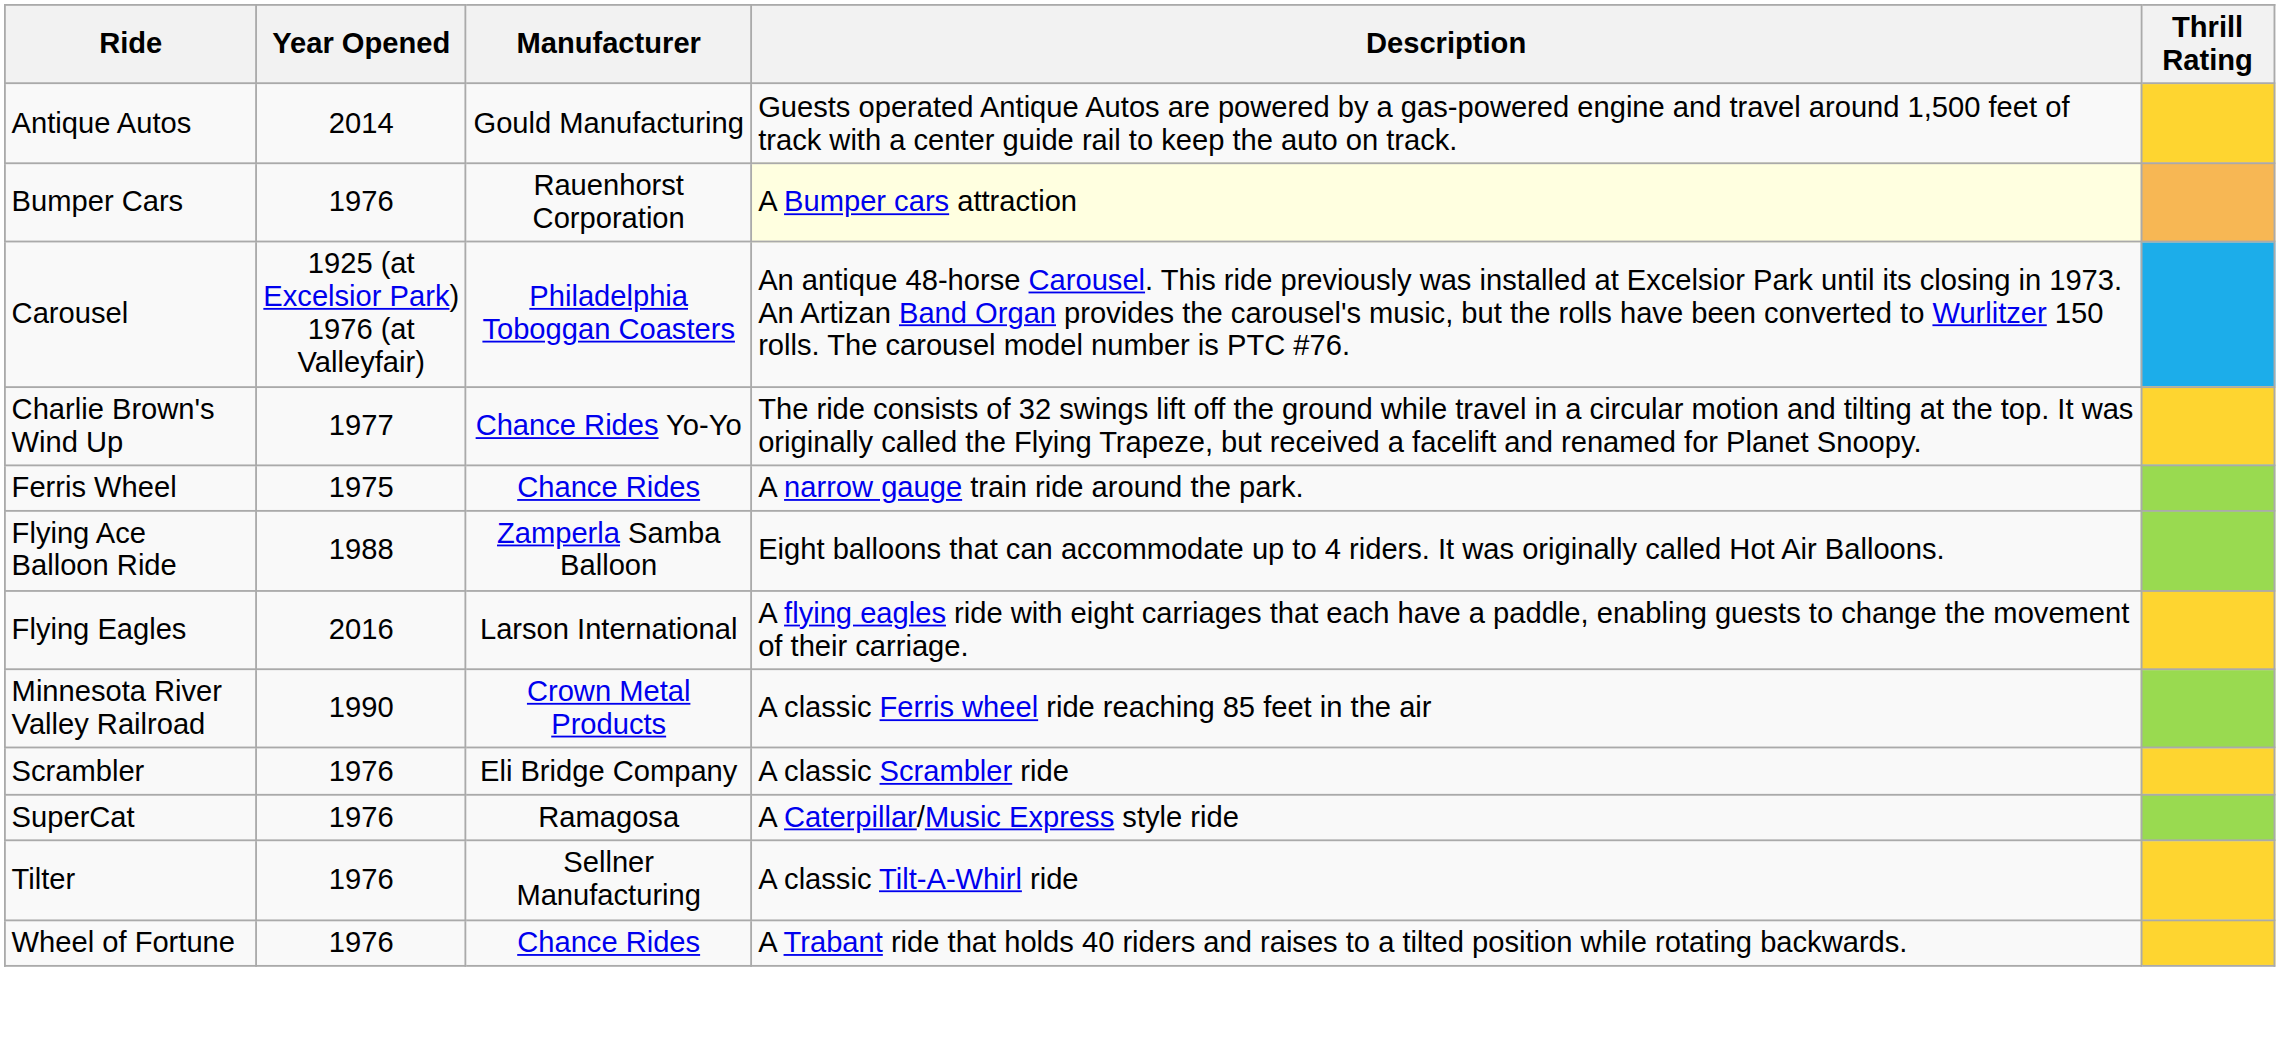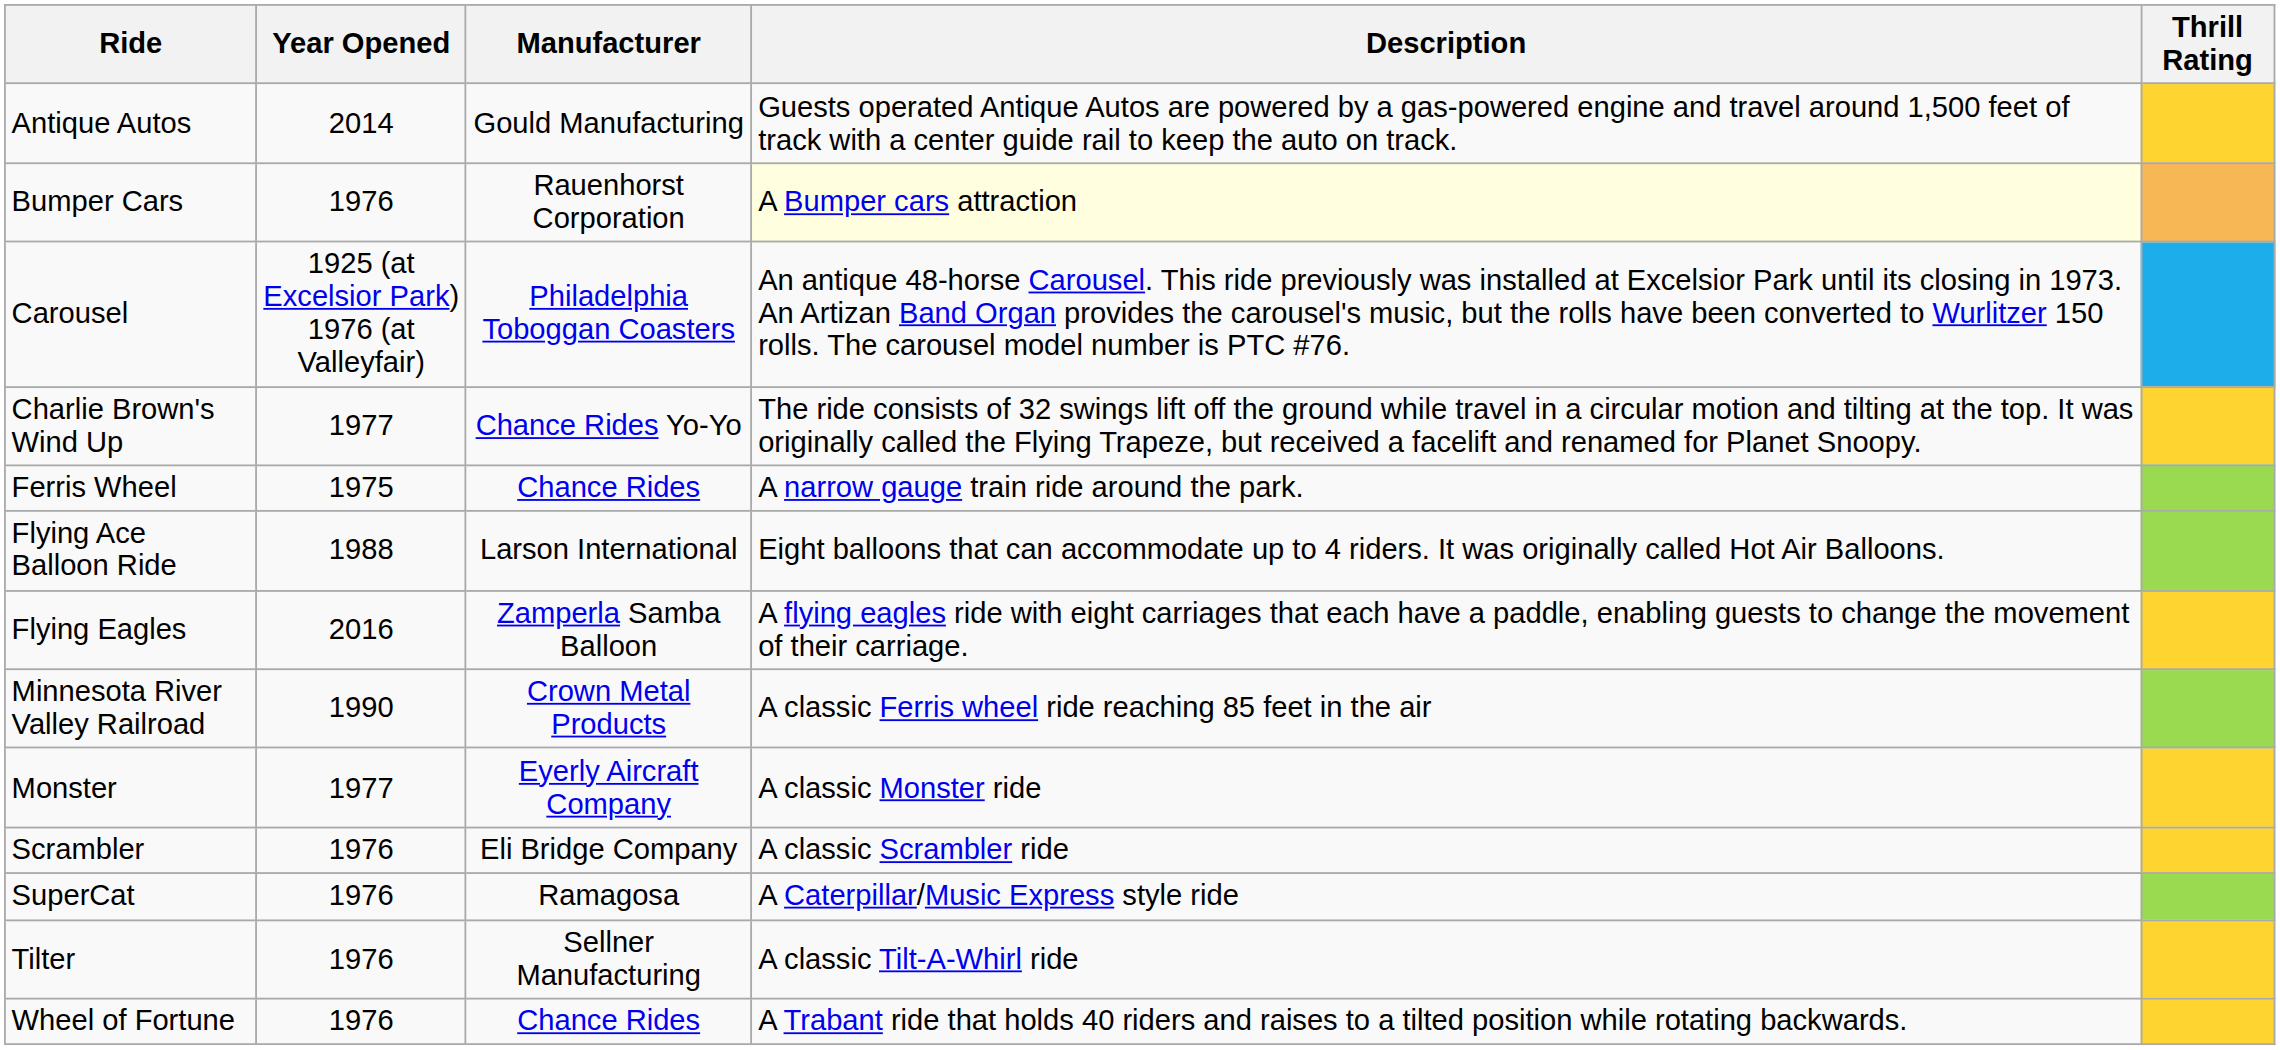 <table class="wikitable sortable">
 <tr>
 <th>Ride</th>
 <th>Year Opened</th>
 <th>Manufacturer</th>
 <th>Description</th>
 <th>Thrill Rating</th>
 </tr>
 <tr>
 <td>Antique Autos</td>
 <td style="text-align:center">2014</td>
 <td style="text-align:center">Gould Manufacturing</td>
 <td>Guests operated Antique Autos are powered by a gas-powered engine and travel around 1,500 feet of track with a center guide rail to keep the auto on track.</td>
 <td align="center" bgcolor="#FED530"><strong></strong></td>
 </tr>
 <tr>
 <td>Bumper Cars</td>
 <td style="text-align:center">1976</td>
 <td style="text-align:center">Rauenhorst Corporation</td>
 <td style="background: lightyellow;">A <a href='#'>Bumper cars</a> attraction</td>
 <td align="center" bgcolor="F7B754"><strong></strong></td>
 </tr>
 <tr>
 <td>Carousel</td>
 <td style="text-align:center">1925 (at <a href='#'>Excelsior Park</a>)<br>1976 (at Valleyfair)</td>
 <td style="text-align:center"><a href='#'>Philadelphia Toboggan Coasters</a></td>
 <td>An antique 48-horse <a href='#'>Carousel</a>.  This ride previously was installed at Excelsior Park until its closing in 1973.  An Artizan <a href='#'>Band Organ</a> provides the carousel's music, but the rolls have been converted to <a href='#'>Wurlitzer</a> 150 rolls.  The carousel model number is PTC #76.</td>
 <td align="center" bgcolor="#1CADEA"><strong></strong></td>
 </tr>
 <tr>
 <td>Charlie Brown's Wind Up</td>
 <td style="text-align:center">1977</td>
 <td style="text-align:center"><a href='#'>Chance Rides</a> Yo-Yo</td>
 <td>The ride consists of 32 swings lift off the ground while travel in a circular motion and tilting at the top. It was originally called the Flying Trapeze, but received a facelift and renamed for Planet Snoopy.</td>
 <td align="center" bgcolor="#FED530"><strong></strong></td>
 </tr>
 <tr>
 <td>Ferris Wheel</td>
 <td style="text-align:center">1975</td>
 <td style="text-align:center"><a href='#'>Chance Rides</a></td>
 <td>A  <a href='#'>narrow gauge</a> train ride around the park.</td>
 <td align="center" bgcolor="#99DA50"><strong></strong></td>
 </tr>
 <tr>
 <td>Flying Ace Balloon Ride</td>
 <td style="text-align:center">1988</td>
-<td style="text-align:center"><a href='#'>Zamperla</a> Samba Balloon</td>
+<td style="text-align:center">Larson International</td>
 <td>Eight balloons that can accommodate up to 4 riders. It was originally called Hot Air Balloons.</td>
 <td align="center" bgcolor="#99DA50"><strong></strong></td>
 </tr>
 <tr>
 <td>Flying Eagles</td>
 <td style="text-align:center">2016</td>
-<td style="text-align:center">Larson International</td>
+<td style="text-align:center"><a href='#'>Zamperla</a> Samba Balloon</td>
 <td>A <a href='#'>flying eagles</a> ride with eight carriages that each have a paddle, enabling guests to change the movement of their carriage.</td>
 <td align="center" bgcolor="#FED530"><strong></strong></td>
 </tr>
 <tr>
 <td>Minnesota River Valley Railroad</td>
 <td style="text-align:center">1990</td>
 <td style="text-align:center"><a href='#'>Crown Metal Products</a></td>
 <td>A classic <a href='#'>Ferris wheel</a> ride reaching 85 feet in the air</td>
 <td align="center" bgcolor="#99DA50"><strong></strong></td>
+</tr>
+<tr>
+<td>Monster</td>
+<td style="text-align:center">1977</td>
+<td style="text-align:center"><a href='#'>Eyerly Aircraft Company</a></td>
+<td>A classic <a href='#'>Monster</a> ride</td>
+<td align="center" bgcolor="#FED530"><strong></strong></td>
 </tr>
 <tr>
 <td>Scrambler</td>
 <td style="text-align:center">1976</td>
 <td style="text-align:center">Eli Bridge Company</td>
 <td>A classic <a href='#'>Scrambler</a> ride</td>
 <td align="center" bgcolor="#FED530"><strong></strong></td>
 </tr>
 <tr>
 <td>SuperCat</td>
 <td style="text-align:center">1976</td>
 <td style="text-align:center">Ramagosa</td>
 <td>A <a href='#'>Caterpillar</a>/<a href='#'>Music Express</a> style ride</td>
 <td align="center" bgcolor="#99DA50"><strong></strong></td>
 </tr>
 <tr>
 <td>Tilter</td>
 <td style="text-align:center">1976</td>
 <td style="text-align:center">Sellner Manufacturing</td>
 <td>A classic <a href='#'>Tilt-A-Whirl</a> ride</td>
 <td align="center" bgcolor="#FED530"><strong></strong></td>
 </tr>
 <tr>
 <td>Wheel of Fortune</td>
 <td style="text-align:center">1976</td>
 <td style="text-align:center"><a href='#'>Chance Rides</a></td>
 <td>A <a href='#'>Trabant</a> ride that holds 40 riders and raises to a tilted position while rotating backwards.</td>
 <td align="center" bgcolor="#FED530"><strong></strong></td>
 </tr>
 </table>
